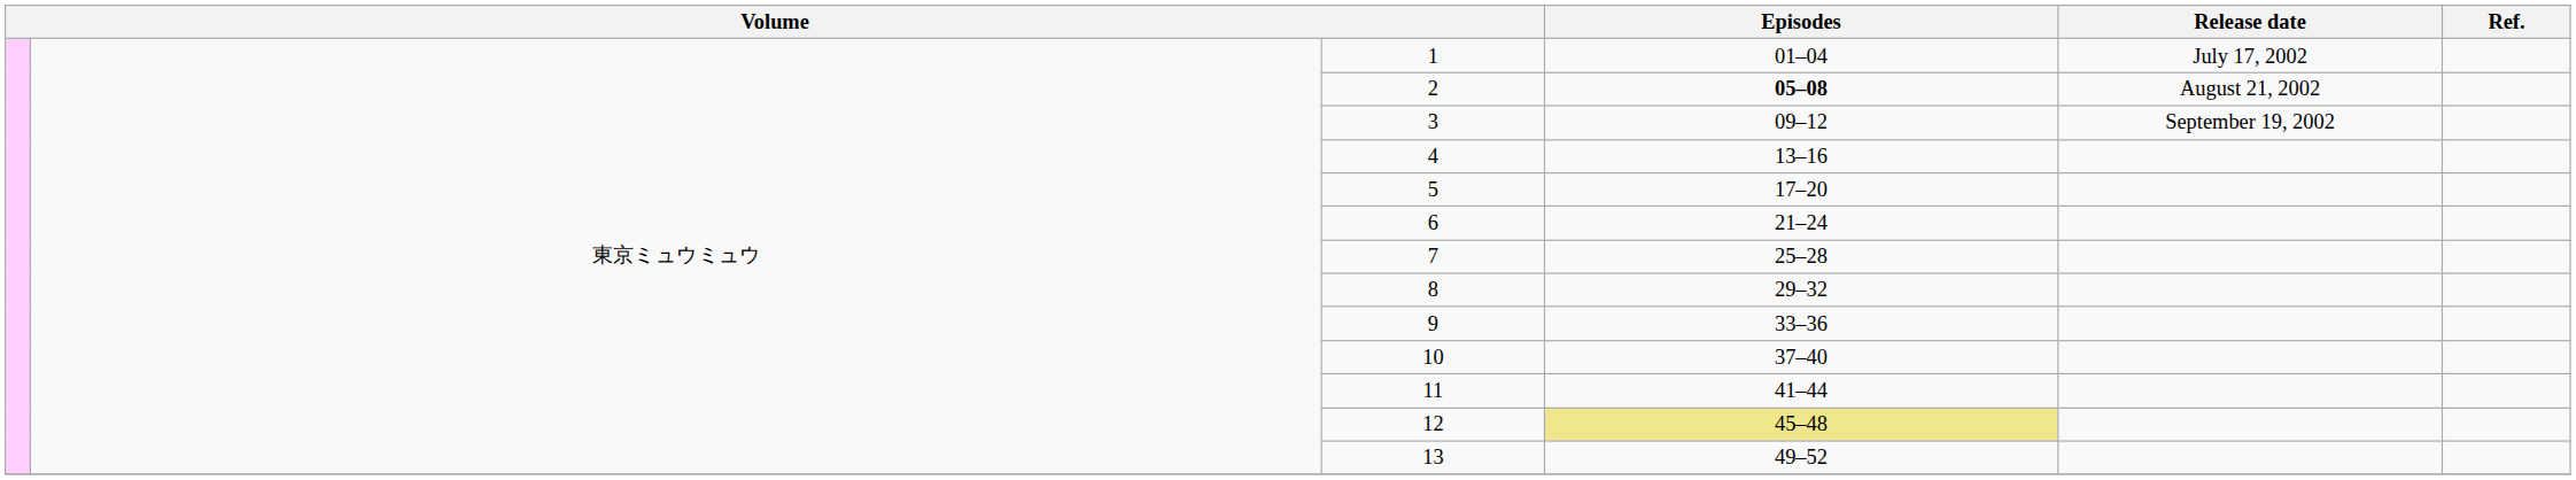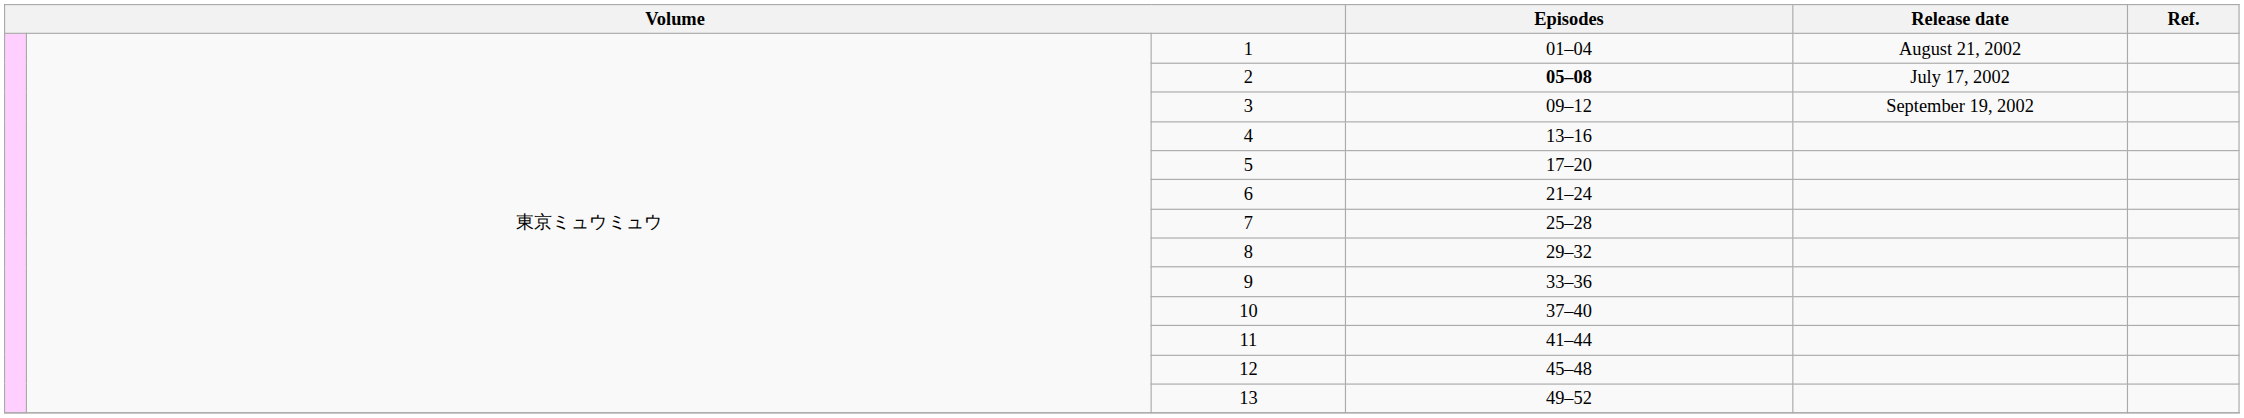 <table class="wikitable" style="text-align: center; width: 98%;">
 <tr>
 <th colspan="3">Volume</th>
 <th width="20%">Episodes</th>
 <th width="15%">Release date</th>
 <th width="5%">Ref.</th>
 </tr>
 <tr>
 <td rowspan="13" width="1%" style="background: #FECFFF;"></td>
 <td rowspan="13">東京ミュウミュウ</td>
 <td>1</td>
 <td>01–04</td>
-<td>July 17, 2002</td>
+<td>August 21, 2002</td>
 <td></td>
 </tr>
 <tr>
 <td>2</td>
 <td><strong>05–08</strong></td>
-<td>August 21, 2002</td>
+<td>July 17, 2002</td>
 <td></td>
 </tr>
 <tr>
 <td>3</td>
 <td>09–12</td>
 <td>September 19, 2002</td>
 <td></td>
 </tr>
 <tr>
 <td>4</td>
 <td>13–16</td>
 <td></td>
 <td></td>
 </tr>
 <tr>
 <td>5</td>
 <td>17–20</td>
 <td></td>
 <td></td>
 </tr>
 <tr>
 <td>6</td>
 <td>21–24</td>
 <td></td>
 <td></td>
 </tr>
 <tr>
 <td>7</td>
 <td>25–28</td>
 <td></td>
 <td></td>
 </tr>
 <tr>
 <td>8</td>
 <td>29–32</td>
 <td></td>
 <td></td>
 </tr>
 <tr>
 <td>9</td>
 <td>33–36</td>
 <td></td>
 <td></td>
 </tr>
 <tr>
 <td>10</td>
 <td>37–40</td>
 <td></td>
 <td></td>
 </tr>
 <tr>
 <td>11</td>
 <td>41–44</td>
 <td></td>
 <td></td>
 </tr>
 <tr>
 <td>12</td>
-<td style="background: khaki;">45–48</td>
+<td>45–48</td>
 <td></td>
 <td></td>
 </tr>
 <tr>
 <td>13</td>
 <td>49–52</td>
 <td></td>
 <td></td>
 </tr>
 <tr>
 </tr>
 </table>
